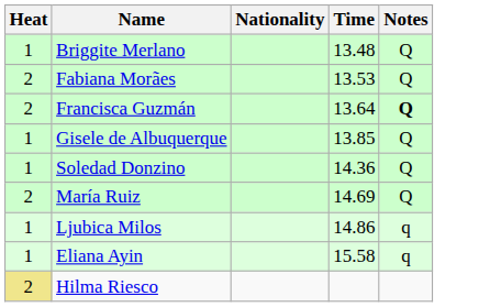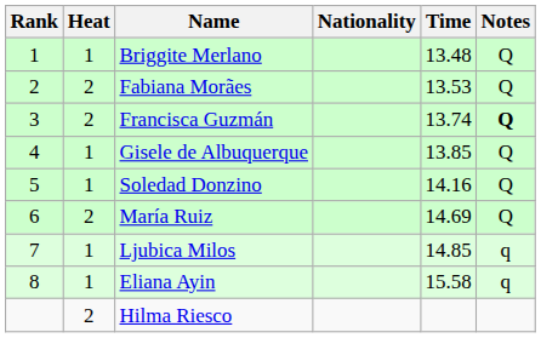 <table class="wikitable sortable" style="text-align:center">
 <tr>
+<th>Rank</th>
 <th>Heat</th>
 <th>Name</th>
 <th>Nationality</th>
 <th>Time</th>
 <th>Notes</th>
 </tr>
 <tr bgcolor=ccffcc>
 <td>1</td>
+<td>1</td>
 <td align=left><a href='#'>Briggite Merlano</a></td>
 <td align=left></td>
 <td>13.48</td>
 <td>Q</td>
 </tr>
 <tr bgcolor=ccffcc>
 <td>2</td>
+<td>2</td>
 <td align=left><a href='#'>Fabiana Morães</a></td>
 <td align=left></td>
 <td>13.53</td>
 <td>Q</td>
 </tr>
 <tr bgcolor=ccffcc>
+<td>3</td>
 <td>2</td>
 <td align=left><a href='#'>Francisca Guzmán</a></td>
 <td align=left></td>
-<td>13.64</td>
+<td>13.74</td>
 <td><strong>Q</strong></td>
 </tr>
 <tr bgcolor=ccffcc>
+<td>4</td>
 <td>1</td>
 <td align=left><a href='#'>Gisele de Albuquerque</a></td>
 <td align=left></td>
 <td>13.85</td>
 <td>Q</td>
 </tr>
 <tr bgcolor=ccffcc>
+<td>5</td>
 <td>1</td>
 <td align=left><a href='#'>Soledad Donzino</a></td>
 <td align=left></td>
-<td>14.36</td>
+<td>14.16</td>
 <td>Q</td>
 </tr>
 <tr bgcolor=ccffcc>
+<td>6</td>
 <td>2</td>
 <td align=left><a href='#'>María Ruiz</a></td>
 <td align=left></td>
 <td>14.69</td>
 <td>Q</td>
 </tr>
 <tr bgcolor=ddffdd>
+<td>7</td>
 <td>1</td>
 <td align=left><a href='#'>Ljubica Milos</a></td>
 <td align=left></td>
-<td>14.86</td>
+<td>14.85</td>
 <td>q</td>
 </tr>
 <tr bgcolor=ddffdd>
+<td>8</td>
 <td>1</td>
 <td align=left><a href='#'>Eliana Ayin</a></td>
 <td align=left></td>
 <td>15.58</td>
 <td>q</td>
 </tr>
 <tr>
-<td style="background: khaki;">2</td>
+<td></td>
+<td>2</td>
 <td align=left><a href='#'>Hilma Riesco</a></td>
 <td align=left></td>
 <td></td>
 <td></td>
 </tr>
 </table>
